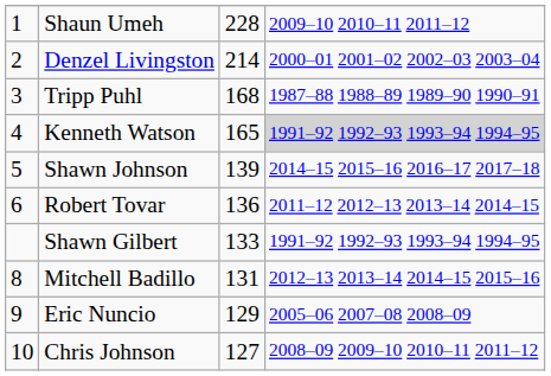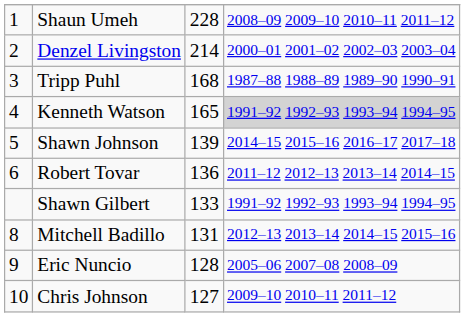 <table class="wikitable">
 <tr>
 </tr>
 <tr>
 <td>1</td>
 <td>Shaun Umeh</td>
 <td>228</td>
-<td style="font-size:80%;"><a href='#'>2009–10</a> <a href='#'>2010–11</a> <a href='#'>2011–12</a></td>
+<td style="font-size:80%;"><a href='#'>2008–09</a> <a href='#'>2009–10</a> <a href='#'>2010–11</a> <a href='#'>2011–12</a></td>
 </tr>
 <tr>
 <td>2</td>
 <td><a href='#'>Denzel Livingston</a></td>
 <td>214</td>
 <td style="font-size:80%;"><a href='#'>2000–01</a> <a href='#'>2001–02</a> <a href='#'>2002–03</a> <a href='#'>2003–04</a></td>
 </tr>
 <tr>
 <td>3</td>
 <td>Tripp Puhl</td>
 <td>168</td>
 <td style="font-size:80%;"><a href='#'>1987–88</a> <a href='#'>1988–89</a> <a href='#'>1989–90</a> <a href='#'>1990–91</a></td>
 </tr>
 <tr>
 <td>4</td>
 <td>Kenneth Watson</td>
 <td>165</td>
 <td style="background: lightgrey; font-size:80%;"><a href='#'>1991–92</a> <a href='#'>1992–93</a> <a href='#'>1993–94</a> <a href='#'>1994–95</a></td>
 </tr>
 <tr>
 <td>5</td>
 <td>Shawn Johnson</td>
 <td>139</td>
 <td style="font-size:80%;"><a href='#'>2014–15</a> <a href='#'>2015–16</a> <a href='#'>2016–17</a> <a href='#'>2017–18</a></td>
 </tr>
 <tr>
 <td>6</td>
 <td>Robert Tovar</td>
 <td>136</td>
 <td style="font-size:80%;"><a href='#'>2011–12</a> <a href='#'>2012–13</a> <a href='#'>2013–14</a> <a href='#'>2014–15</a></td>
 </tr>
 <tr>
 <td></td>
 <td>Shawn Gilbert</td>
 <td>133</td>
 <td style="font-size:80%;"><a href='#'>1991–92</a> <a href='#'>1992–93</a> <a href='#'>1993–94</a> <a href='#'>1994–95</a></td>
 </tr>
 <tr>
 <td>8</td>
 <td>Mitchell Badillo</td>
 <td>131</td>
 <td style="font-size:80%;"><a href='#'>2012–13</a> <a href='#'>2013–14</a> <a href='#'>2014–15</a> <a href='#'>2015–16</a></td>
 </tr>
 <tr>
 <td>9</td>
 <td>Eric Nuncio</td>
-<td>129</td>
+<td>128</td>
 <td style="font-size:80%;"><a href='#'>2005–06</a> <a href='#'>2007–08</a> <a href='#'>2008–09</a></td>
 </tr>
 <tr>
 <td>10</td>
 <td>Chris Johnson</td>
 <td>127</td>
-<td style="font-size:80%;"><a href='#'>2008–09</a> <a href='#'>2009–10</a> <a href='#'>2010–11</a> <a href='#'>2011–12</a></td>
+<td style="font-size:80%;"><a href='#'>2009–10</a> <a href='#'>2010–11</a> <a href='#'>2011–12</a></td>
 </tr>
 </table>
